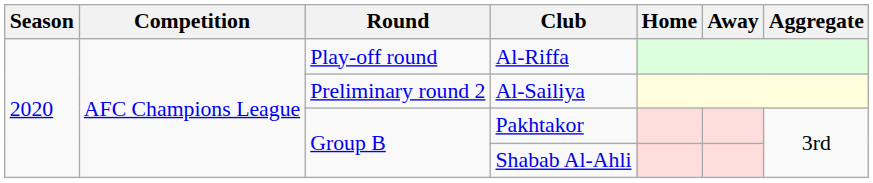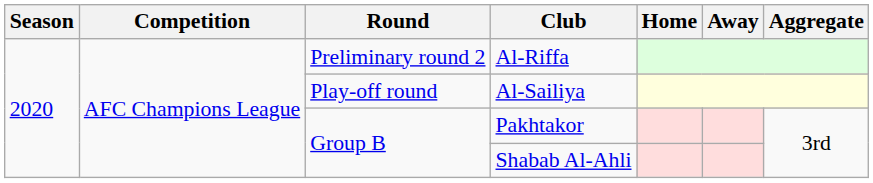 <table class="wikitable">
 <tr>
 <th>Season</th>
 <th>Competition</th>
 <th>Round</th>
 <th>Club</th>
 <th>Home</th>
 <th>Away</th>
 <th>Aggregate</th>
 </tr>
 <tr>
 <td rowspan="4"><a href='#'>2020</a></td>
 <td rowspan="4"><a href='#'>AFC Champions League</a></td>
-<td><a href='#'>Play-off round</a></td>
+<td><a href='#'>Preliminary round 2</a></td>
 <td> <a href='#'>Al-Riffa</a></td>
 <td colspan="3" style="background:#dfd;"></td>
 </tr>
 <tr>
-<td><a href='#'>Preliminary round 2</a></td>
+<td><a href='#'>Play-off round</a></td>
 <td> <a href='#'>Al-Sailiya</a></td>
 <td colspan="3" style="background:#ffd;"></td>
 </tr>
 <tr>
 <td rowspan="2"><a href='#'>Group B</a></td>
 <td> <a href='#'>Pakhtakor</a></td>
 <td style="background:#fdd;"></td>
 <td style="background:#fdd;"></td>
 <td rowspan=2; style="text-align:center;">3rd</td>
 </tr>
 <tr>
 <td> <a href='#'>Shabab Al-Ahli</a></td>
 <td style="background:#fdd;"></td>
 <td style="background:#fdd;"></td>
 </tr>
 </table>
